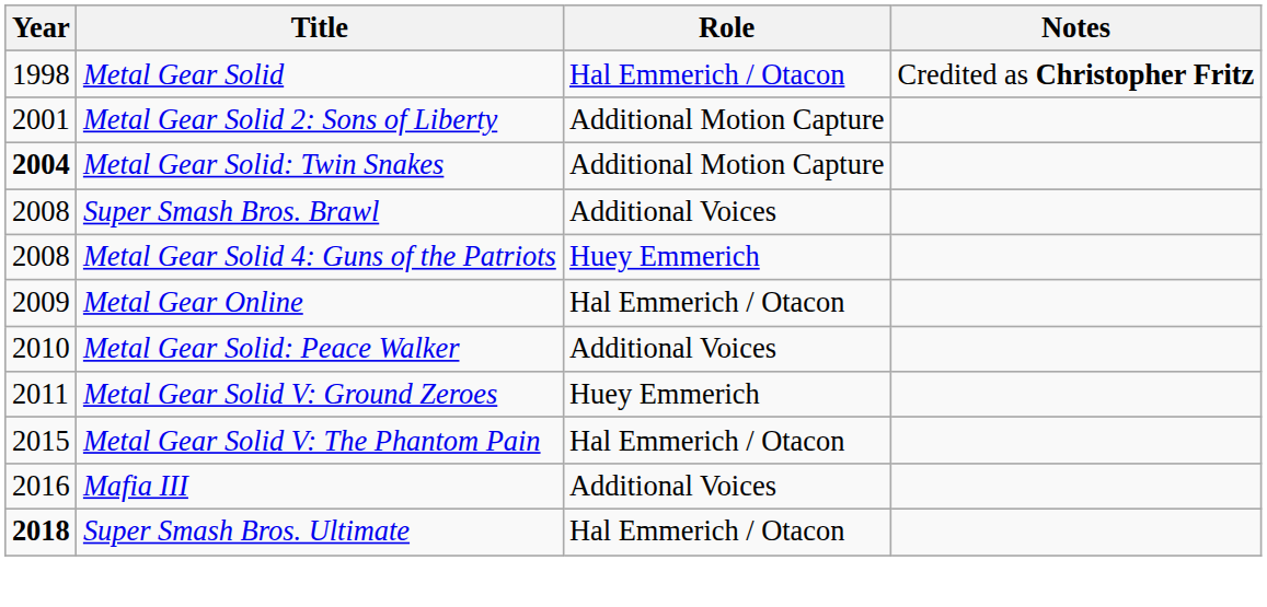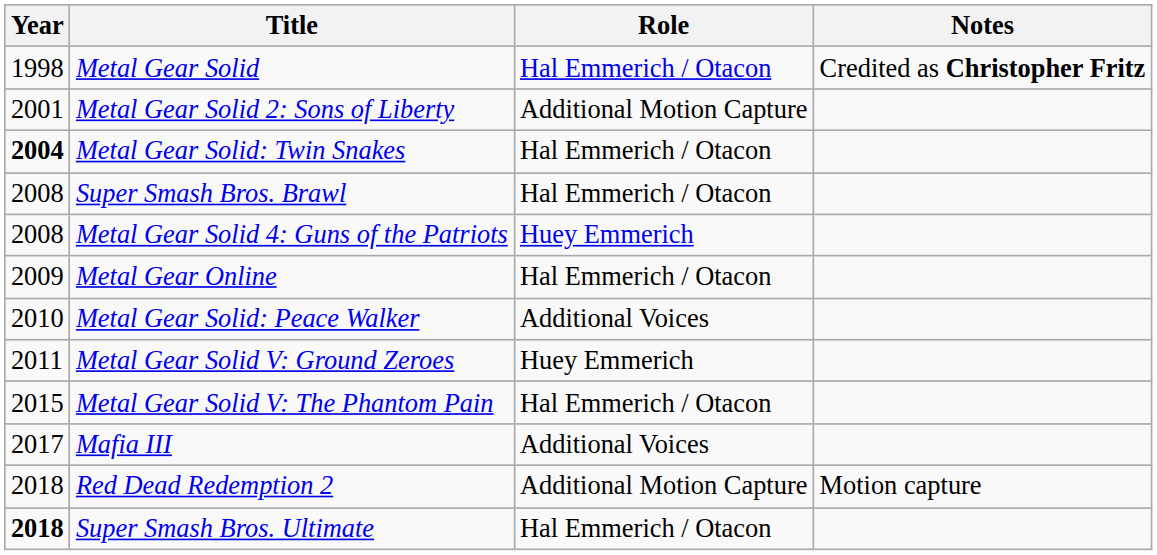 <table class="wikitable sortable">
 <tr>
 <th>Year</th>
 <th>Title</th>
 <th>Role</th>
 <th>Notes</th>
 </tr>
 <tr>
 <td>1998</td>
 <td><em><a href='#'>Metal Gear Solid</a></em></td>
 <td><a href='#'>Hal Emmerich / Otacon</a></td>
 <td>Credited as <strong>Christopher Fritz</strong></td>
 </tr>
 <tr>
 <td>2001</td>
 <td><em><a href='#'>Metal Gear Solid 2: Sons of Liberty</a></em></td>
 <td>Additional Motion Capture</td>
 <td></td>
 </tr>
 <tr>
 <td><strong>2004</strong></td>
 <td><em><a href='#'>Metal Gear Solid: Twin Snakes</a></em></td>
-<td>Additional Motion Capture</td>
+<td>Hal Emmerich / Otacon</td>
 <td></td>
 </tr>
 <tr>
 <td>2008</td>
 <td><em><a href='#'>Super Smash Bros. Brawl</a></em></td>
-<td>Additional Voices</td>
+<td>Hal Emmerich / Otacon</td>
 <td></td>
 </tr>
 <tr>
 <td>2008</td>
 <td><em><a href='#'>Metal Gear Solid 4: Guns of the Patriots</a></em></td>
 <td><a href='#'>Huey Emmerich</a></td>
 <td></td>
 </tr>
 <tr>
 <td>2009</td>
 <td><em><a href='#'>Metal Gear Online</a></em></td>
 <td>Hal Emmerich / Otacon</td>
 <td></td>
 </tr>
 <tr>
 <td>2010</td>
 <td><em><a href='#'>Metal Gear Solid: Peace Walker</a></em></td>
 <td>Additional Voices</td>
 <td></td>
 </tr>
 <tr>
 <td>2011</td>
 <td><em><a href='#'>Metal Gear Solid V: Ground Zeroes</a></em></td>
 <td>Huey Emmerich</td>
 <td></td>
 </tr>
 <tr>
 <td>2015</td>
 <td><em><a href='#'>Metal Gear Solid V: The Phantom Pain</a></em></td>
 <td>Hal Emmerich / Otacon</td>
 <td></td>
 </tr>
 <tr>
-<td>2016</td>
+<td>2017</td>
 <td><em><a href='#'>Mafia III</a></em></td>
 <td>Additional Voices</td>
 <td></td>
+</tr>
+<tr>
+<td>2018</td>
+<td><em><a href='#'>Red Dead Redemption 2</a></em></td>
+<td>Additional Motion Capture</td>
+<td>Motion capture</td>
 </tr>
 <tr>
 <td><strong>2018</strong></td>
 <td><em><a href='#'>Super Smash Bros. Ultimate</a></em></td>
 <td>Hal Emmerich / Otacon</td>
 <td></td>
 </tr>
 </table>
